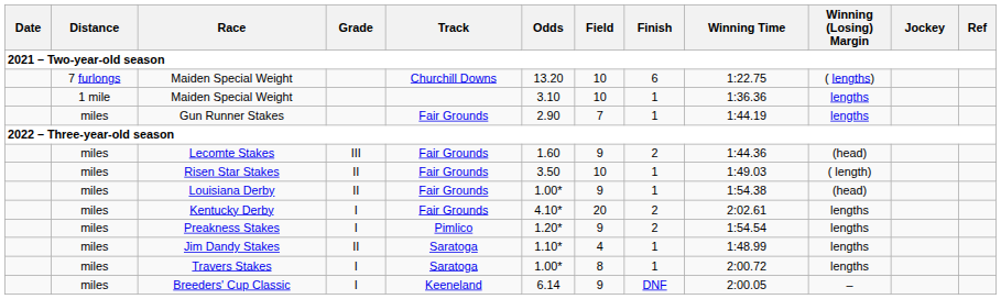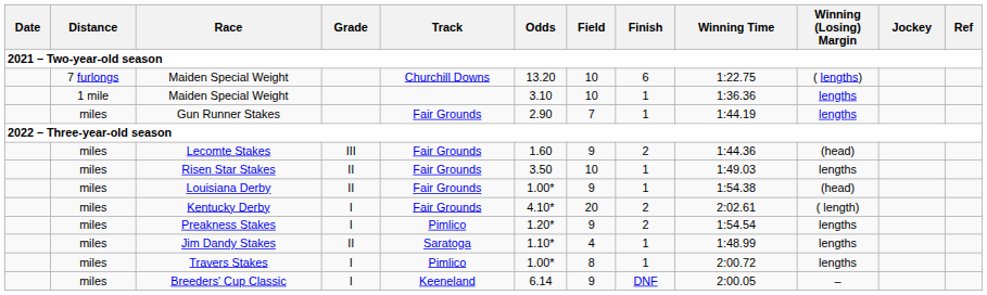 <table class = "wikitable sortable" style="text-align:center; width:95%; font-size:90%">
 <tr>
 <th scope="col">Date</th>
 <th scope="col">Distance</th>
 <th scope="col">Race</th>
 <th scope="col">Grade</th>
 <th scope="col">Track</th>
 <th scope="col">Odds</th>
 <th scope="col">Field</th>
 <th scope="col">Finish</th>
 <th scope="col">Winning Time</th>
 <th scope="col">Winning<br>(Losing)<br>Margin</th>
 <th scope="col">Jockey</th>
 <th scope="col" class="unsortable">Ref</th>
 </tr>
 <tr style="background-color:white">
 <td align="left" colspan=12><strong>2021 – Two-year-old season</strong></td>
 </tr>
 <tr>
 <td></td>
 <td> 7 <a href='#'>furlongs</a></td>
 <td>Maiden Special Weight</td>
 <td></td>
 <td><a href='#'>Churchill Downs</a></td>
 <td>13.20</td>
 <td>10</td>
 <td>6</td>
 <td>1:22.75</td>
 <td>( <a href='#'>lengths</a>)</td>
 <td></td>
 <td></td>
 </tr>
 <tr>
 <td></td>
 <td> 1 mile</td>
 <td>Maiden Special Weight</td>
 <td></td>
 <td></td>
 <td>3.10</td>
 <td>10</td>
 <td>1</td>
 <td>1:36.36</td>
 <td> <a href='#'>lengths</a></td>
 <td></td>
 <td></td>
 </tr>
 <tr>
 <td></td>
 <td>  miles</td>
 <td>Gun Runner Stakes</td>
 <td></td>
 <td><a href='#'>Fair Grounds</a></td>
 <td>2.90</td>
 <td>7</td>
 <td>1</td>
 <td>1:44.19</td>
 <td> <a href='#'>lengths</a></td>
 <td></td>
 <td></td>
 </tr>
 <tr style="background-color:white">
 <td align="left" colspan=12><strong>2022 – Three-year-old season</strong></td>
 </tr>
 <tr>
 <td></td>
 <td>  miles</td>
 <td><a href='#'>Lecomte Stakes</a></td>
 <td>III</td>
 <td><a href='#'>Fair Grounds</a></td>
 <td>1.60</td>
 <td>9</td>
 <td>2</td>
 <td>1:44.36</td>
 <td>(head)</td>
 <td></td>
 <td></td>
 </tr>
 <tr>
 <td></td>
 <td>  miles</td>
 <td><a href='#'>Risen Star Stakes</a></td>
 <td>II</td>
 <td><a href='#'>Fair Grounds</a></td>
 <td>3.50</td>
 <td>10</td>
 <td>1</td>
 <td>1:49.03</td>
-<td>( length)</td>
+<td> lengths</td>
 <td></td>
 <td></td>
 </tr>
 <tr>
 <td></td>
 <td>  miles</td>
 <td><a href='#'>Louisiana Derby</a></td>
 <td>II</td>
 <td><a href='#'>Fair Grounds</a></td>
 <td>1.00*</td>
 <td>9</td>
 <td>1</td>
 <td>1:54.38</td>
 <td>(head)</td>
 <td></td>
 <td></td>
 </tr>
 <tr>
 <td></td>
 <td>  miles</td>
 <td><a href='#'>Kentucky Derby</a></td>
 <td>I</td>
 <td><a href='#'>Fair Grounds</a></td>
 <td>4.10*</td>
 <td>20</td>
 <td>2</td>
 <td>2:02.61</td>
-<td> lengths</td>
+<td>( length)</td>
 <td></td>
 <td></td>
 </tr>
 <tr>
 <td></td>
 <td>  miles</td>
 <td><a href='#'>Preakness Stakes</a></td>
 <td>I</td>
 <td><a href='#'>Pimlico</a></td>
 <td>1.20*</td>
 <td>9</td>
 <td>2</td>
 <td>1:54.54</td>
 <td> lengths</td>
 <td></td>
 <td></td>
 </tr>
 <tr>
 <td></td>
 <td>  miles</td>
 <td><a href='#'>Jim Dandy Stakes</a></td>
 <td>II</td>
 <td><a href='#'>Saratoga</a></td>
 <td>1.10*</td>
 <td>4</td>
 <td>1</td>
 <td>1:48.99</td>
 <td> lengths</td>
 <td></td>
 <td></td>
 </tr>
 <tr>
 <td></td>
 <td>  miles</td>
 <td><a href='#'>Travers Stakes</a></td>
 <td>I</td>
-<td><a href='#'>Saratoga</a></td>
+<td><a href='#'>Pimlico</a></td>
 <td>1.00*</td>
 <td>8</td>
 <td>1</td>
 <td>2:00.72</td>
 <td> lengths</td>
 <td></td>
 <td></td>
 </tr>
 <tr>
 <td></td>
 <td>  miles</td>
 <td><a href='#'>Breeders' Cup Classic</a></td>
 <td>I</td>
 <td><a href='#'>Keeneland</a></td>
 <td>6.14</td>
 <td>9</td>
 <td><a href='#'>DNF</a></td>
 <td>2:00.05</td>
 <td>–</td>
 <td></td>
 <td></td>
 </tr>
 </table>
